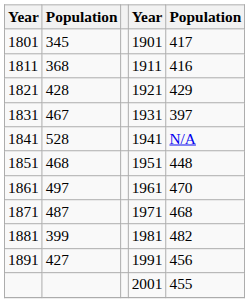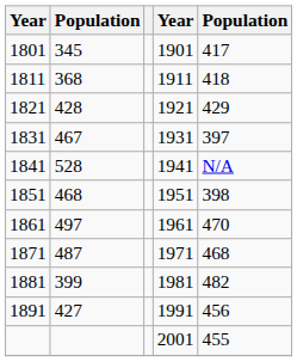 <table class="wikitable" align="left" border="1">
 <tr>
 <th>Year</th>
 <th>Population</th>
 <th></th>
 <th>Year</th>
 <th>Population</th>
 </tr>
 <tr>
 <td>1801</td>
 <td>345</td>
 <td></td>
 <td>1901</td>
 <td>417</td>
 </tr>
 <tr>
 <td>1811</td>
 <td>368</td>
 <td></td>
 <td>1911</td>
-<td>416</td>
+<td>418</td>
 </tr>
 <tr>
 <td>1821</td>
 <td>428</td>
 <td></td>
 <td>1921</td>
 <td>429</td>
 </tr>
 <tr>
 <td>1831</td>
 <td>467</td>
 <td></td>
 <td>1931</td>
 <td>397</td>
 </tr>
 <tr>
 <td>1841</td>
 <td>528</td>
 <td></td>
 <td>1941</td>
 <td><a href='#'>N/A</a></td>
 </tr>
 <tr>
 <td>1851</td>
 <td>468</td>
 <td></td>
 <td>1951</td>
-<td>448</td>
+<td>398</td>
 </tr>
 <tr>
 <td>1861</td>
 <td>497</td>
 <td></td>
 <td>1961</td>
 <td>470</td>
 </tr>
 <tr>
 <td>1871</td>
 <td>487</td>
 <td></td>
 <td>1971</td>
 <td>468</td>
 </tr>
 <tr>
 <td>1881</td>
 <td>399</td>
 <td></td>
 <td>1981</td>
 <td>482</td>
 </tr>
 <tr>
 <td>1891</td>
 <td>427</td>
 <td></td>
 <td>1991</td>
 <td>456</td>
 </tr>
 <tr>
 <td></td>
 <td></td>
 <td></td>
 <td>2001</td>
 <td>455</td>
 </tr>
 <tr>
 </tr>
 </table>
